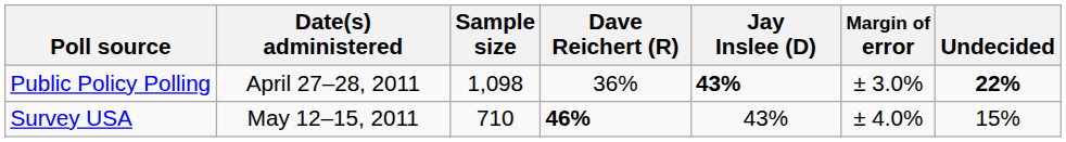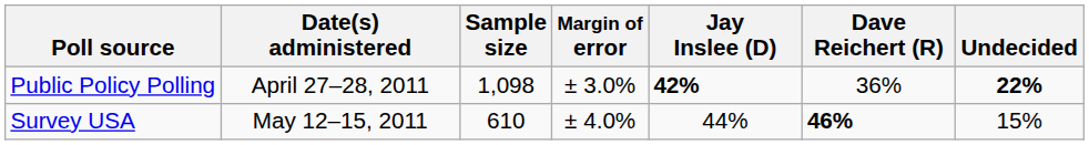 <table class="wikitable">
 <tr valign= bottom>
 <th>Poll source</th>
 <th style="width:160px;">Date(s)<br>administered</th>
 <th class=small>Sample<br>size</th>
+<th><small>Margin of</small><br>error</th>
+<th width=100px>Jay<br>Inslee (D)</th>
 <th width=100px>Dave<br>Reichert (R)</th>
-<th width=100px>Jay<br>Inslee (D)</th>
-<th><small>Margin of</small><br>error</th>
 <th>Undecided</th>
 </tr>
 <tr>
 <td><a href='#'>Public Policy Polling</a></td>
 <td align=center>April 27–28, 2011</td>
 <td align=center>1,098</td>
+<td align=center>± 3.0%</td>
+<td><strong>42%</strong></td>
 <td align=center>36%</td>
-<td><strong>43%</strong></td>
-<td align=center>± 3.0%</td>
 <td align=center><strong>22%</strong></td>
 </tr>
 <tr>
 <td><a href='#'>Survey USA</a></td>
 <td align=center>May 12–15, 2011</td>
-<td align=center>710</td>
+<td align=center>610</td>
+<td align=center>± 4.0%</td>
+<td align=center>44%</td>
 <td><strong>46%</strong></td>
-<td align=center>43%</td>
-<td align=center>± 4.0%</td>
 <td align=center>15%</td>
 </tr>
 </table>
